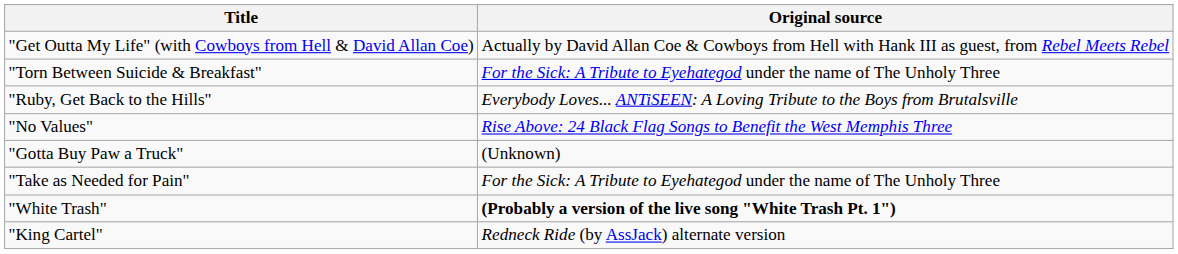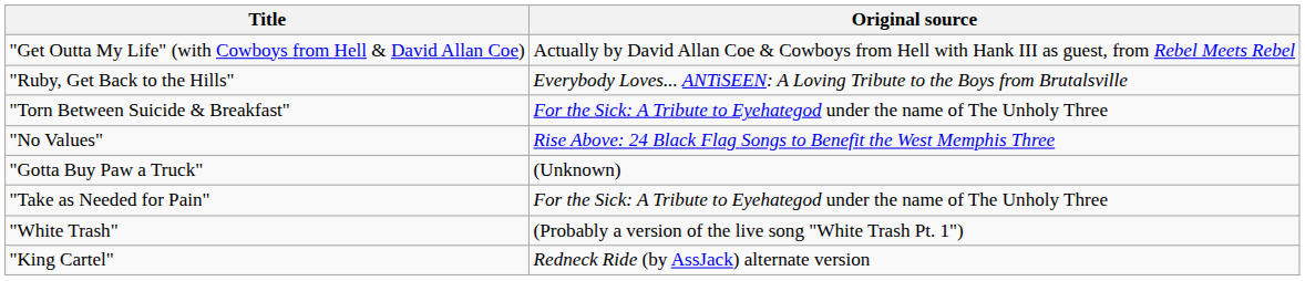 <table class="wikitable">
 <tr>
 <th>Title</th>
 <th>Original source</th>
 </tr>
 <tr>
 <td>"Get Outta My Life" (with <a href='#'>Cowboys from Hell</a> & <a href='#'>David Allan Coe</a>)</td>
 <td>Actually by David Allan Coe & Cowboys from Hell with Hank III as guest, from <em><a href='#'>Rebel Meets Rebel</a></em></td>
 </tr>
 <tr>
+<td>"Ruby, Get Back to the Hills"</td>
+<td><em>Everybody Loves... <a href='#'>ANTiSEEN</a>: A Loving Tribute to the Boys from Brutalsville</em></td>
+</tr>
+<tr>
 <td>"Torn Between Suicide & Breakfast"</td>
 <td><a href='#'><em>For the Sick: A Tribute to Eyehategod</em></a> under the name of The Unholy Three</td>
-</tr>
-<tr>
-<td>"Ruby, Get Back to the Hills"</td>
-<td><em>Everybody Loves... <a href='#'>ANTiSEEN</a>: A Loving Tribute to the Boys from Brutalsville</em></td>
 </tr>
 <tr>
 <td>"No Values"</td>
 <td><em><a href='#'>Rise Above: 24 Black Flag Songs to Benefit the West Memphis Three</a></em></td>
 </tr>
 <tr>
 <td>"Gotta Buy Paw a Truck"</td>
 <td>(Unknown)</td>
 </tr>
 <tr>
 <td>"Take as Needed for Pain"</td>
 <td><em>For the Sick: A Tribute to Eyehategod</em> under the name of The Unholy Three</td>
 </tr>
 <tr>
 <td>"White Trash"</td>
-<td><strong>(Probably a version of the live song "White Trash Pt. 1")</strong></td>
+<td>(Probably a version of the live song "White Trash Pt. 1")</td>
 </tr>
 <tr>
 <td>"King Cartel"</td>
 <td><em>Redneck Ride</em> (by <a href='#'>AssJack</a>) alternate version</td>
 </tr>
 </table>
